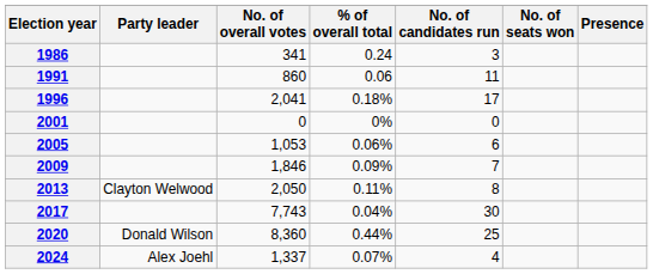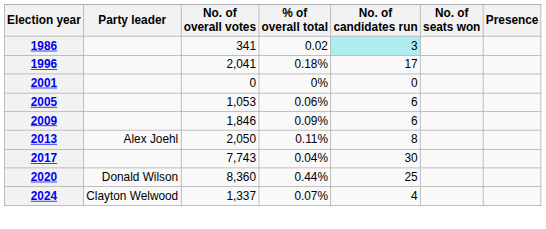 <table class="wikitable plainrowheaders">
 <tr>
 </tr>
 <tr>
 <th scope="col">Election year</th>
 <th scope="col">Party leader</th>
 <th scope="col">No. of<br>overall votes</th>
 <th scope="col">% of<br>overall total</th>
 <th scope="col">No. of<br>candidates run</th>
 <th scope="col">No. of<br>seats won</th>
 <th scope="col">Presence</th>
 </tr>
 <tr>
 <th scope="row"><a href='#'>1986</a></th>
 <td align=right></td>
 <td align=right>341</td>
-<td align=right>0.24</td>
-<td align=right>3</td>
-<td><small> </small></td>
-<td></td>
-</tr>
-<tr>
-<th scope="row"><a href='#'>1991</a></th>
-<td align=right></td>
-<td align=right>860</td>
-<td align=right>0.06</td>
-<td align=right>11</td>
+<td align=right>0.02</td>
+<td align=right style="background: paleturquoise;">3</td>
 <td><small> </small></td>
 <td></td>
 </tr>
 <tr>
 <th scope="row"><a href='#'>1996</a></th>
 <td align=right></td>
 <td align=right>2,041</td>
 <td align=right>0.18%</td>
 <td align=right>17</td>
 <td><small> </small></td>
 <td></td>
 </tr>
 <tr>
 <th scope="row"><a href='#'>2001</a></th>
 <td align=right></td>
 <td align=right>0</td>
 <td align=right>0%</td>
 <td align=right>0</td>
 <td><small> </small></td>
 <td></td>
 </tr>
 <tr>
 <th scope="row"><a href='#'>2005</a></th>
 <td align=right></td>
 <td align=right>1,053</td>
 <td align=right>0.06%</td>
 <td align=right>6</td>
 <td><small> </small></td>
 <td></td>
 </tr>
 <tr>
 <th scope="row"><a href='#'>2009</a></th>
 <td align=right></td>
 <td align=right>1,846</td>
 <td align=right>0.09%</td>
-<td align=right>7</td>
+<td align=right>6</td>
 <td><small> </small></td>
 <td></td>
 </tr>
 <tr>
 <th scope="row"><a href='#'>2013</a></th>
-<td align=right>Clayton Welwood</td>
+<td align=right>Alex Joehl</td>
 <td align=right>2,050</td>
 <td align=right>0.11%</td>
 <td align=right>8</td>
 <td><small> </small></td>
 <td></td>
 </tr>
 <tr>
 <th scope="row"><a href='#'>2017</a></th>
 <td align=right></td>
 <td align=right>7,743</td>
 <td align=right>0.04%</td>
 <td align=right>30</td>
 <td><small> </small></td>
 <td></td>
 </tr>
 <tr>
 <th scope="row"><a href='#'>2020</a></th>
 <td align=right>Donald Wilson</td>
 <td align=right>8,360</td>
 <td align=right>0.44%</td>
 <td align=right>25</td>
 <td><small> </small></td>
 <td></td>
 </tr>
 <tr>
 <th scope="row"><a href='#'>2024</a></th>
-<td align=right>Alex Joehl</td>
+<td align=right>Clayton Welwood</td>
 <td align=right>1,337</td>
 <td align=right>0.07%</td>
 <td align=right>4</td>
 <td><small> </small></td>
 <td></td>
 </tr>
 </table>
